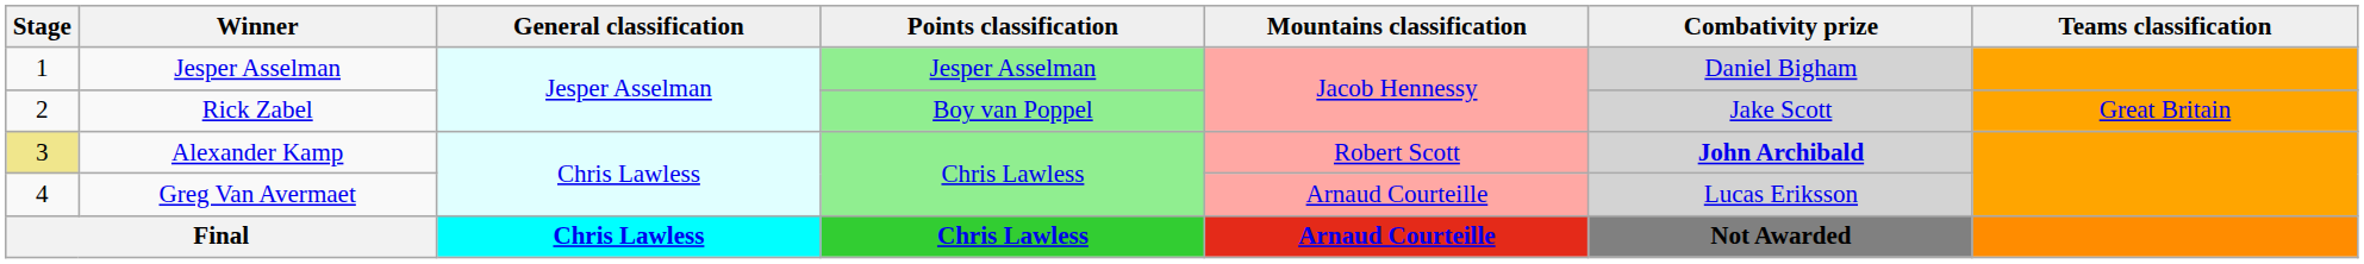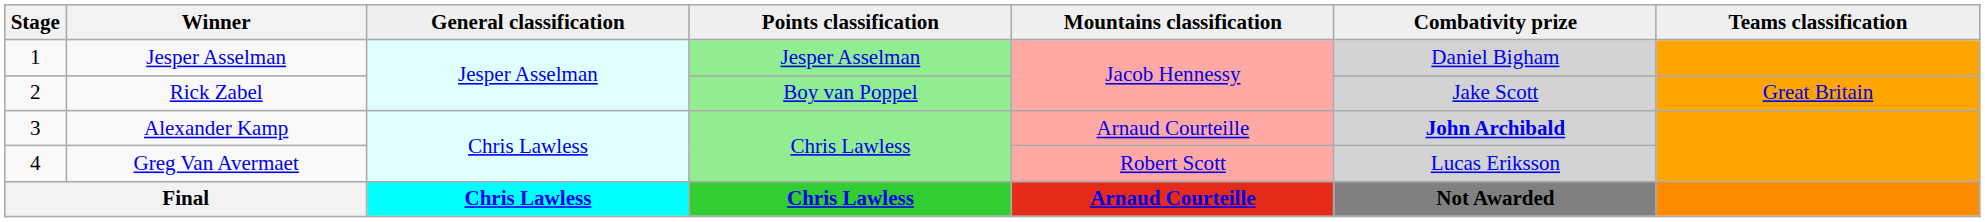 <table class=wikitable style="text-align: center; font-size:smaller;">
 <tr>
 <th style="width:1%;">Stage</th>
 <th style="width:14%;">Winner</th>
 <th style="background:#efefef; width:15%;">General classification<br></th>
 <th style="background:#efefef; width:15%;">Points classification<br></th>
 <th style="background:#efefef; width:15%;">Mountains classification<br></th>
 <th style="background:#efefef; width:15%;">Combativity prize<br></th>
 <th style="background:#efefef; width:15%;">Teams classification</th>
 </tr>
 <tr>
 <td>1</td>
 <td><a href='#'>Jesper Asselman</a></td>
 <td style="background:lightcyan;" rowspan=2><a href='#'>Jesper Asselman</a></td>
 <td style="background:lightgreen;"><a href='#'>Jesper Asselman</a></td>
 <td style="background:#FFA8A4;" rowspan=2><a href='#'>Jacob Hennessy</a></td>
 <td style="background:lightgray;"><a href='#'>Daniel Bigham</a></td>
 <td style="background:orange;"></td>
 </tr>
 <tr>
 <td>2</td>
 <td><a href='#'>Rick Zabel</a></td>
 <td style="background:lightgreen;"><a href='#'>Boy van Poppel</a></td>
 <td style="background:lightgray;"><a href='#'>Jake Scott</a></td>
 <td style="background:orange;"><a href='#'>Great Britain</a></td>
 </tr>
 <tr>
-<td style="background: khaki;">3</td>
+<td>3</td>
 <td><a href='#'>Alexander Kamp</a></td>
 <td style="background:lightcyan; "rowspan=2><a href='#'>Chris Lawless</a></td>
 <td style="background:lightgreen; "rowspan=2><a href='#'>Chris Lawless</a></td>
-<td style="background:#FFA8A4;"><a href='#'>Robert Scott</a></td>
+<td style="background:#FFA8A4;"><a href='#'>Arnaud Courteille</a></td>
 <td style="background:lightgray;"><strong><a href='#'>John Archibald</a></strong></td>
 <td style="background:orange;" rowspan=2></td>
 </tr>
 <tr>
 <td>4</td>
 <td><a href='#'>Greg Van Avermaet</a></td>
-<td style="background:#FFA8A4;"><a href='#'>Arnaud Courteille</a></td>
+<td style="background:#FFA8A4;"><a href='#'>Robert Scott</a></td>
 <td style="background:lightgray;"><a href='#'>Lucas Eriksson</a></td>
 </tr>
 <tr>
 <th colspan=2>Final</th>
 <th style="background:cyan;"><a href='#'>Chris Lawless</a></th>
 <th style="background:limegreen;"><a href='#'>Chris Lawless</a></th>
 <th style="background:#E42A19;"><a href='#'>Arnaud Courteille</a></th>
 <th style="background:gray;">Not Awarded</th>
 <th style="background:#FF8C00;"></th>
 </tr>
 </table>
